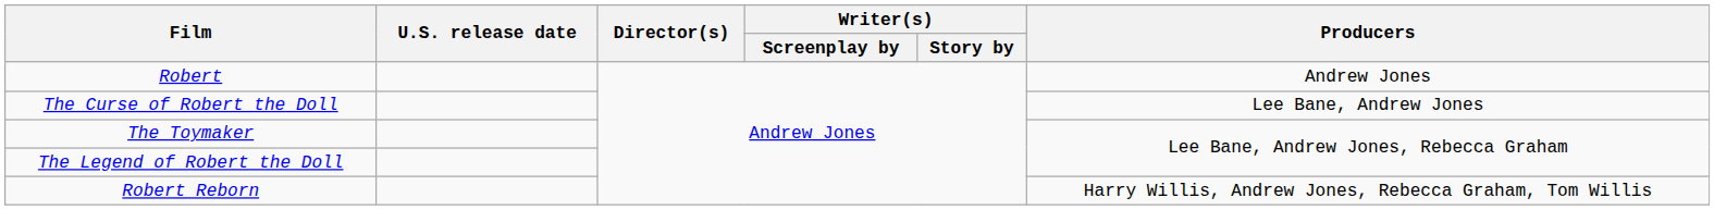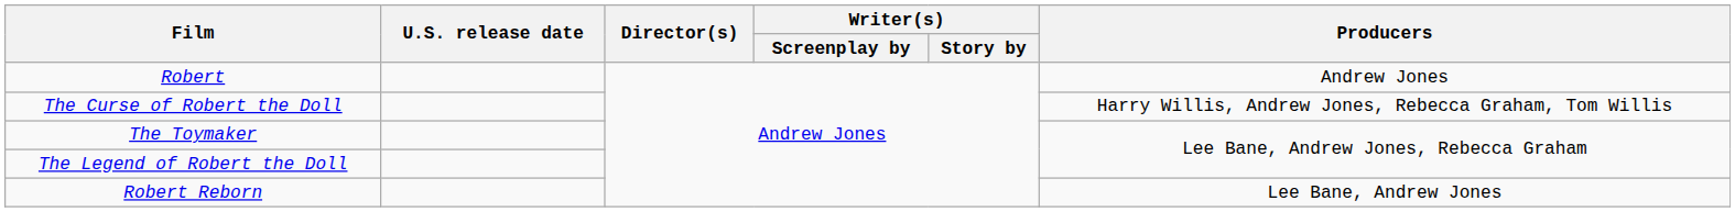 <table class="wikitable plainrowheaders" style="text-align:center; margin=auto; width:100%;">
 <tr>
 <th scope="col" rowspan="2">Film</th>
 <th scope="col" rowspan="2">U.S. release date</th>
 <th scope="col" rowspan="2">Director(s)</th>
 <th scope="col" colspan="2">Writer(s)</th>
 <th scope="col" rowspan="2">Producers</th>
 </tr>
 <tr>
 <th scope="col">Screenplay by</th>
 <th scope="col">Story by</th>
 </tr>
 <tr>
 <td style="text-align:middle"><em><a href='#'>Robert</a></em></td>
 <td></td>
 <td rowspan="5" colspan="3"><a href='#'>Andrew Jones</a></td>
 <td>Andrew Jones</td>
 </tr>
 <tr>
 <td><em><a href='#'>The Curse of Robert the Doll</a></em></td>
 <td></td>
-<td>Lee Bane, Andrew Jones</td>
+<td>Harry Willis, Andrew Jones, Rebecca Graham, Tom Willis</td>
 </tr>
 <tr>
 <td><em><a href='#'>The Toymaker</a></em></td>
 <td></td>
 <td rowspan="2">Lee Bane, Andrew Jones, Rebecca Graham</td>
 </tr>
 <tr>
 <td><em><a href='#'>The Legend of Robert the Doll</a></em></td>
 <td></td>
 </tr>
 <tr>
 <td><em><a href='#'>Robert Reborn</a></em></td>
 <td></td>
-<td>Harry Willis, Andrew Jones, Rebecca Graham, Tom Willis</td>
+<td>Lee Bane, Andrew Jones</td>
 </tr>
 </table>
